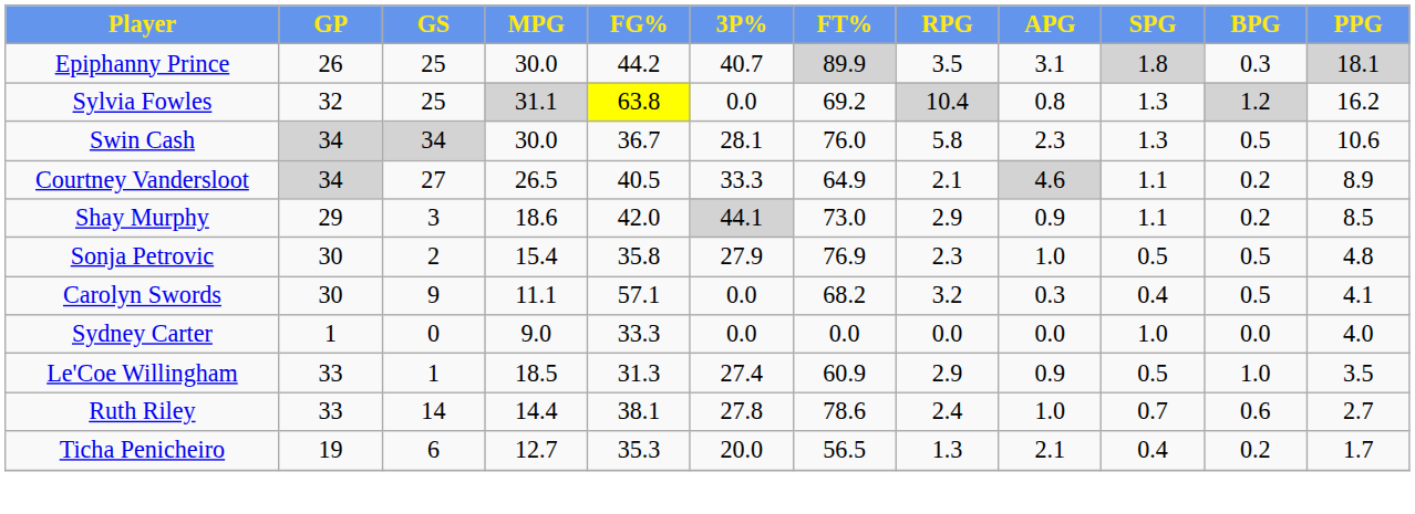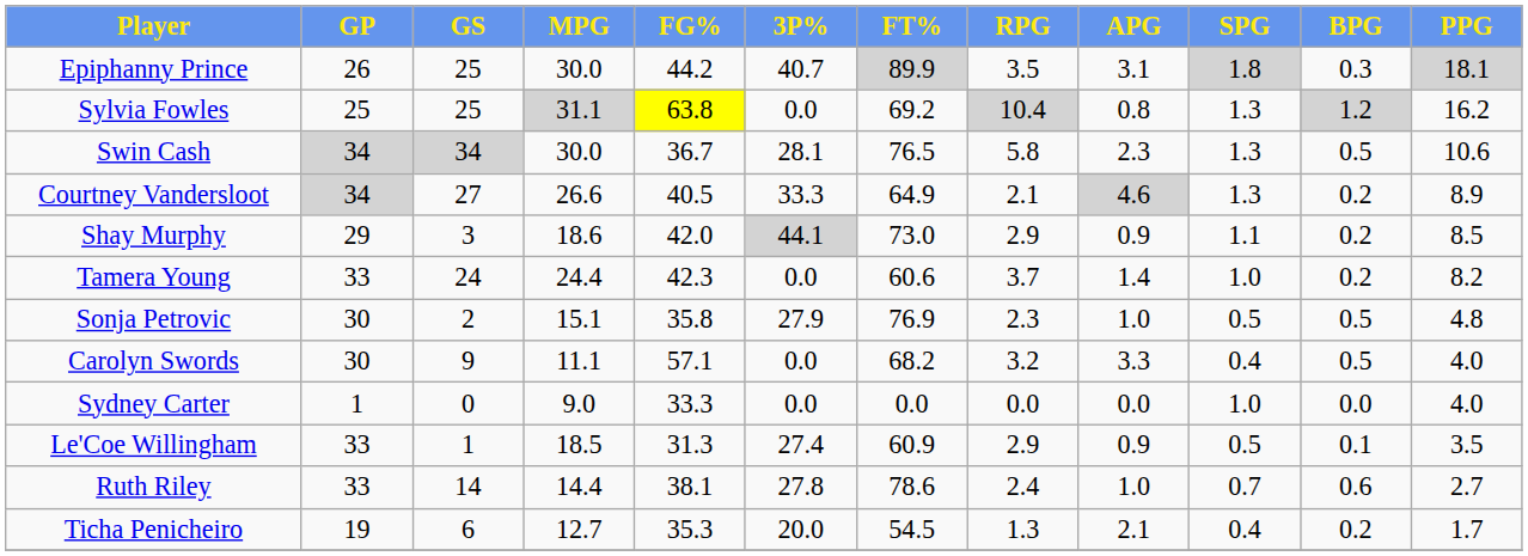 <table class="wikitable sortable" style="text-align:center;">
 <tr>
 <th style="background:#6495ED;color:#FDE910;" width="16%">Player</th>
 <th style="background:#6495ED;color:#FDE910;" width="6%">GP</th>
 <th style="background:#6495ED;color:#FDE910;" width="6%">GS</th>
 <th style="background:#6495ED;color:#FDE910;" width="6%">MPG</th>
 <th style="background:#6495ED;color:#FDE910;" width="6%">FG%</th>
 <th style="background:#6495ED;color:#FDE910;" width="6%">3P%</th>
 <th style="background:#6495ED;color:#FDE910;" width="6%">FT%</th>
 <th style="background:#6495ED;color:#FDE910;" width="6%">RPG</th>
 <th style="background:#6495ED;color:#FDE910;" width="6%">APG</th>
 <th style="background:#6495ED;color:#FDE910;" width="6%">SPG</th>
 <th style="background:#6495ED;color:#FDE910;" width="6%">BPG</th>
 <th style="background:#6495ED;color:#FDE910;" width="6%">PPG</th>
 </tr>
 <tr>
 <td><a href='#'>Epiphanny Prince</a></td>
 <td>26</td>
 <td>25</td>
 <td>30.0</td>
 <td>44.2</td>
 <td>40.7</td>
 <td style="background:#D3D3D3;">89.9</td>
 <td>3.5</td>
 <td>3.1</td>
 <td style="background:#D3D3D3;">1.8</td>
 <td>0.3</td>
 <td style="background:#D3D3D3;">18.1</td>
 </tr>
 <tr>
 <td><a href='#'>Sylvia Fowles</a></td>
-<td>32</td>
+<td>25</td>
 <td>25</td>
 <td style="background:#D3D3D3;">31.1</td>
 <td style="background:yellow;">63.8</td>
 <td>0.0</td>
 <td>69.2</td>
 <td style="background:#D3D3D3;">10.4</td>
 <td>0.8</td>
 <td>1.3</td>
 <td style="background:#D3D3D3;">1.2</td>
 <td>16.2</td>
 </tr>
 <tr>
 <td><a href='#'>Swin Cash</a></td>
 <td style="background:#D3D3D3;">34</td>
 <td style="background:#D3D3D3;">34</td>
 <td>30.0</td>
 <td>36.7</td>
 <td>28.1</td>
-<td>76.0</td>
+<td>76.5</td>
 <td>5.8</td>
 <td>2.3</td>
 <td>1.3</td>
 <td>0.5</td>
 <td>10.6</td>
 </tr>
 <tr>
 <td><a href='#'>Courtney Vandersloot</a></td>
 <td style="background:#D3D3D3;">34</td>
 <td>27</td>
-<td>26.5</td>
+<td>26.6</td>
 <td>40.5</td>
 <td>33.3</td>
 <td>64.9</td>
 <td>2.1</td>
 <td style="background:#D3D3D3;">4.6</td>
-<td>1.1</td>
+<td>1.3</td>
 <td>0.2</td>
 <td>8.9</td>
 </tr>
 <tr>
 <td><a href='#'>Shay Murphy</a></td>
 <td>29</td>
 <td>3</td>
 <td>18.6</td>
 <td>42.0</td>
 <td style="background:#D3D3D3;">44.1</td>
 <td>73.0</td>
 <td>2.9</td>
 <td>0.9</td>
 <td>1.1</td>
 <td>0.2</td>
 <td>8.5</td>
 </tr>
 <tr>
+<td><a href='#'>Tamera Young</a></td>
+<td>33</td>
+<td>24</td>
+<td>24.4</td>
+<td>42.3</td>
+<td>0.0</td>
+<td>60.6</td>
+<td>3.7</td>
+<td>1.4</td>
+<td>1.0</td>
+<td>0.2</td>
+<td>8.2</td>
+</tr>
+<tr>
 <td><a href='#'>Sonja Petrovic</a></td>
 <td>30</td>
 <td>2</td>
-<td>15.4</td>
+<td>15.1</td>
 <td>35.8</td>
 <td>27.9</td>
 <td>76.9</td>
 <td>2.3</td>
 <td>1.0</td>
 <td>0.5</td>
 <td>0.5</td>
 <td>4.8</td>
 </tr>
 <tr>
 <td><a href='#'>Carolyn Swords</a></td>
 <td>30</td>
 <td>9</td>
 <td>11.1</td>
 <td>57.1</td>
 <td>0.0</td>
 <td>68.2</td>
 <td>3.2</td>
-<td>0.3</td>
+<td>3.3</td>
 <td>0.4</td>
 <td>0.5</td>
-<td>4.1</td>
+<td>4.0</td>
 </tr>
 <tr>
 <td><a href='#'>Sydney Carter</a></td>
 <td>1</td>
 <td>0</td>
 <td>9.0</td>
 <td>33.3</td>
 <td>0.0</td>
 <td>0.0</td>
 <td>0.0</td>
 <td>0.0</td>
 <td>1.0</td>
 <td>0.0</td>
 <td>4.0</td>
 </tr>
 <tr>
 <td><a href='#'>Le'Coe Willingham</a></td>
 <td>33</td>
 <td>1</td>
 <td>18.5</td>
 <td>31.3</td>
 <td>27.4</td>
 <td>60.9</td>
 <td>2.9</td>
 <td>0.9</td>
 <td>0.5</td>
-<td>1.0</td>
+<td>0.1</td>
 <td>3.5</td>
 </tr>
 <tr>
 <td><a href='#'>Ruth Riley</a></td>
 <td>33</td>
 <td>14</td>
 <td>14.4</td>
 <td>38.1</td>
 <td>27.8</td>
 <td>78.6</td>
 <td>2.4</td>
 <td>1.0</td>
 <td>0.7</td>
 <td>0.6</td>
 <td>2.7</td>
 </tr>
 <tr>
 <td><a href='#'>Ticha Penicheiro</a></td>
 <td>19</td>
 <td>6</td>
 <td>12.7</td>
 <td>35.3</td>
 <td>20.0</td>
-<td>56.5</td>
+<td>54.5</td>
 <td>1.3</td>
 <td>2.1</td>
 <td>0.4</td>
 <td>0.2</td>
 <td>1.7</td>
 </tr>
 <tr>
 </tr>
 </table>
